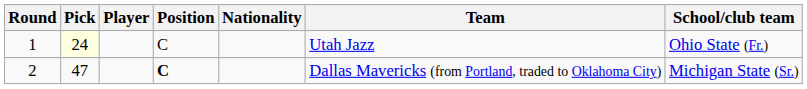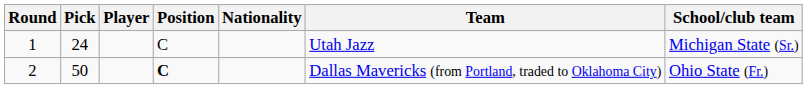 <table class="wikitable sortable sortable">
 <tr>
 <th>Round</th>
 <th>Pick</th>
 <th>Player</th>
 <th>Position</th>
 <th>Nationality</th>
 <th>Team</th>
 <th>School/club team</th>
 </tr>
 <tr>
 <td align=center>1</td>
-<td align=center style="background: lightyellow;">24</td>
+<td align=center>24</td>
 <td></td>
 <td>C</td>
 <td></td>
 <td><a href='#'>Utah Jazz</a></td>
-<td><a href='#'>Ohio State</a> <small>(<a href='#'>Fr.</a>)</small></td>
+<td><a href='#'>Michigan State</a> <small>(<a href='#'>Sr.</a>)</small></td>
 </tr>
 <tr>
 <td align=center>2</td>
-<td align=center>47</td>
+<td align=center>50</td>
 <td></td>
 <td><strong>C</strong></td>
 <td><br></td>
 <td><a href='#'>Dallas Mavericks</a> <small>(from <a href='#'>Portland</a>,</small><small> traded to <a href='#'>Oklahoma City</a>)</small></td>
-<td><a href='#'>Michigan State</a> <small>(<a href='#'>Sr.</a>)</small></td>
+<td><a href='#'>Ohio State</a> <small>(<a href='#'>Fr.</a>)</small></td>
 </tr>
 </table>
